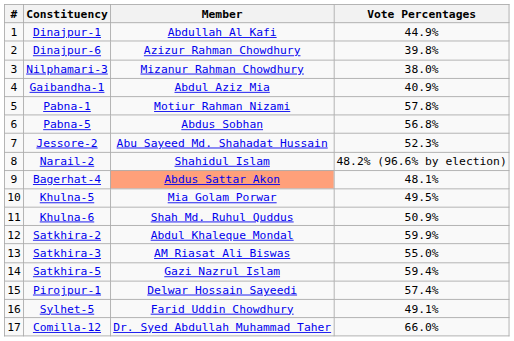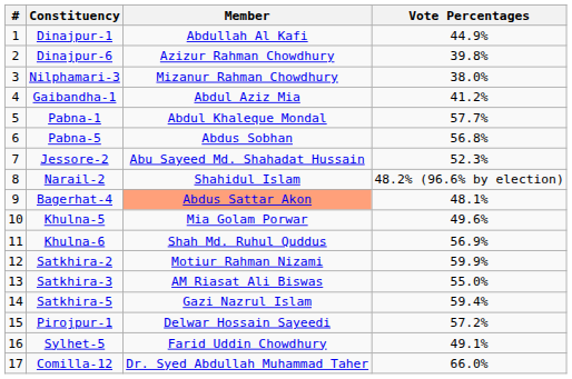 <table class="wikitable sortable" style="text-align:center;">
 <tr>
 <th>#</th>
 <th>Constituency</th>
 <th>Member</th>
 <th>Vote Percentages</th>
 </tr>
 <tr>
 <td>1</td>
 <td><a href='#'>Dinajpur-1</a></td>
 <td><a href='#'>Abdullah Al Kafi</a></td>
 <td>44.9%</td>
 </tr>
 <tr>
 <td>2</td>
 <td><a href='#'>Dinajpur-6</a></td>
 <td><a href='#'>Azizur Rahman Chowdhury</a></td>
 <td>39.8%</td>
 </tr>
 <tr>
 <td>3</td>
 <td><a href='#'>Nilphamari-3</a></td>
 <td><a href='#'>Mizanur Rahman Chowdhury</a></td>
 <td>38.0%</td>
 </tr>
 <tr>
 <td>4</td>
 <td><a href='#'>Gaibandha-1</a></td>
 <td><a href='#'>Abdul Aziz Mia</a></td>
-<td>40.9%</td>
+<td>41.2%</td>
 </tr>
 <tr>
 <td>5</td>
 <td><a href='#'>Pabna-1</a></td>
-<td><a href='#'>Motiur Rahman Nizami</a></td>
-<td>57.8%</td>
+<td><a href='#'>Abdul Khaleque Mondal</a></td>
+<td>57.7%</td>
 </tr>
 <tr>
 <td>6</td>
 <td><a href='#'>Pabna-5</a></td>
 <td><a href='#'>Abdus Sobhan</a></td>
 <td>56.8%</td>
 </tr>
 <tr>
 <td>7</td>
 <td><a href='#'>Jessore-2</a></td>
 <td><a href='#'>Abu Sayeed Md. Shahadat Hussain</a></td>
 <td>52.3%</td>
 </tr>
 <tr>
 <td>8</td>
 <td><a href='#'>Narail-2</a></td>
 <td><a href='#'>Shahidul Islam</a></td>
 <td>48.2% (96.6% by election)</td>
 </tr>
 <tr>
 <td>9</td>
 <td><a href='#'>Bagerhat-4</a></td>
 <td style="background: lightsalmon;"><a href='#'>Abdus Sattar Akon</a></td>
 <td>48.1%</td>
 </tr>
 <tr>
 <td>10</td>
 <td><a href='#'>Khulna-5</a></td>
 <td><a href='#'>Mia Golam Porwar</a></td>
-<td>49.5%</td>
+<td>49.6%</td>
 </tr>
 <tr>
 <td>11</td>
 <td><a href='#'>Khulna-6</a></td>
 <td><a href='#'>Shah Md. Ruhul Quddus</a></td>
-<td>50.9%</td>
+<td>56.9%</td>
 </tr>
 <tr>
 <td>12</td>
 <td><a href='#'>Satkhira-2</a></td>
-<td><a href='#'>Abdul Khaleque Mondal</a></td>
+<td><a href='#'>Motiur Rahman Nizami</a></td>
 <td>59.9%</td>
 </tr>
 <tr>
 <td>13</td>
 <td><a href='#'>Satkhira-3</a></td>
 <td><a href='#'>AM Riasat Ali Biswas</a></td>
 <td>55.0%</td>
 </tr>
 <tr>
 <td>14</td>
 <td><a href='#'>Satkhira-5</a></td>
 <td><a href='#'>Gazi Nazrul Islam</a></td>
 <td>59.4%</td>
 </tr>
 <tr>
 <td>15</td>
 <td><a href='#'>Pirojpur-1</a></td>
 <td><a href='#'>Delwar Hossain Sayeedi</a></td>
-<td>57.4%</td>
+<td>57.2%</td>
 </tr>
 <tr>
 <td>16</td>
 <td><a href='#'>Sylhet-5</a></td>
 <td><a href='#'>Farid Uddin Chowdhury</a></td>
 <td>49.1%</td>
 </tr>
 <tr>
 <td>17</td>
 <td><a href='#'>Comilla-12</a></td>
 <td><a href='#'>Dr. Syed Abdullah Muhammad Taher</a></td>
 <td>66.0%</td>
 </tr>
 </table>
